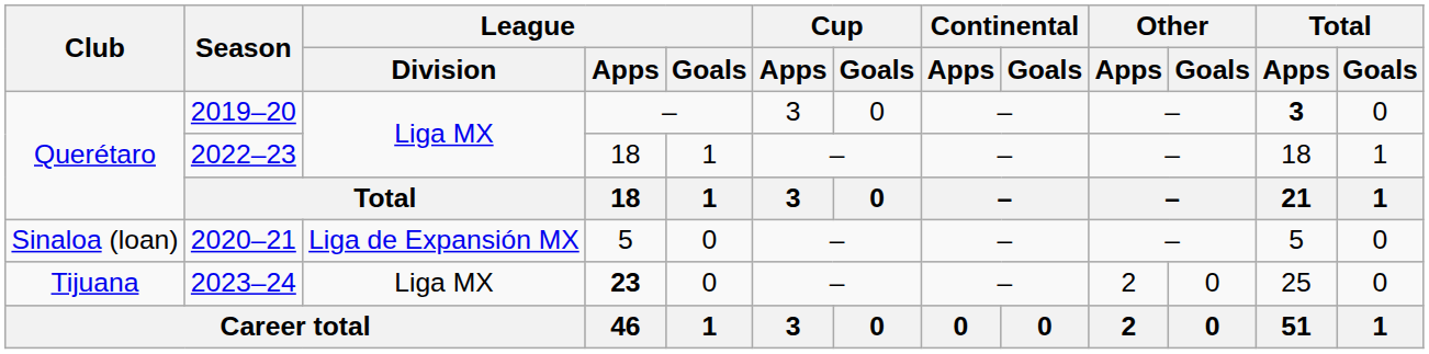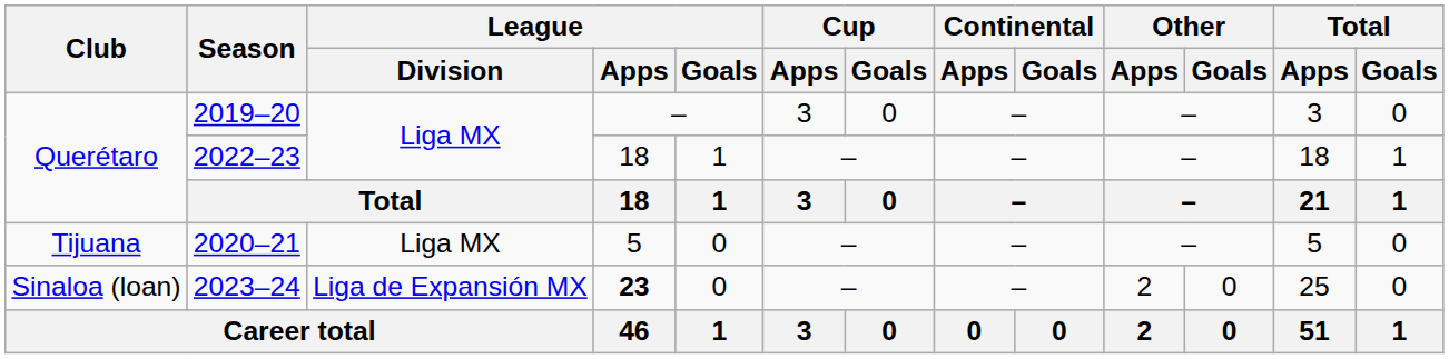 <table class="wikitable" style="text-align: center">
 <tr>
 <th rowspan="2">Club</th>
 <th rowspan="2">Season</th>
 <th colspan="3">League</th>
 <th colspan="2">Cup</th>
 <th colspan="2">Continental</th>
 <th colspan="2">Other</th>
 <th colspan="2">Total</th>
 </tr>
 <tr>
 <th>Division</th>
 <th>Apps</th>
 <th>Goals</th>
 <th>Apps</th>
 <th>Goals</th>
 <th>Apps</th>
 <th>Goals</th>
 <th>Apps</th>
 <th>Goals</th>
 <th>Apps</th>
 <th>Goals</th>
 </tr>
 <tr>
 <td rowspan="3"><a href='#'>Querétaro</a></td>
 <td><a href='#'>2019–20</a></td>
 <td rowspan="2"><a href='#'>Liga MX</a></td>
 <td colspan="2">–</td>
 <td>3</td>
 <td>0</td>
 <td colspan="2">–</td>
 <td colspan="2">–</td>
-<td><strong>3</strong></td>
+<td>3</td>
 <td>0</td>
 </tr>
 <tr>
 <td><a href='#'>2022–23</a></td>
 <td>18</td>
 <td>1</td>
 <td colspan="2">–</td>
 <td colspan="2">–</td>
 <td colspan="2">–</td>
 <td>18</td>
 <td>1</td>
 </tr>
 <tr>
 <th colspan="2">Total</th>
 <th>18</th>
 <th>1</th>
 <th>3</th>
 <th>0</th>
 <th colspan="2">–</th>
 <th colspan="2">–</th>
 <th>21</th>
 <th>1</th>
 </tr>
 <tr>
-<td><a href='#'>Sinaloa</a> (loan)</td>
+<td rowspan="1"><a href='#'>Tijuana</a></td>
 <td><a href='#'>2020–21</a></td>
-<td><a href='#'>Liga de Expansión MX</a></td>
+<td rowspan="1">Liga MX</td>
 <td>5</td>
 <td>0</td>
 <td colspan="2">–</td>
 <td colspan="2">–</td>
 <td colspan="2">–</td>
 <td>5</td>
 <td>0</td>
 </tr>
 <tr>
-<td rowspan="1"><a href='#'>Tijuana</a></td>
+<td><a href='#'>Sinaloa</a> (loan)</td>
 <td><a href='#'>2023–24</a></td>
-<td rowspan="1">Liga MX</td>
+<td><a href='#'>Liga de Expansión MX</a></td>
 <td><strong>23</strong></td>
 <td>0</td>
 <td colspan="2">–</td>
 <td colspan="2">–</td>
 <td>2</td>
 <td>0</td>
 <td>25</td>
 <td>0</td>
 </tr>
 <tr>
 <th colspan="3">Career total</th>
 <th>46</th>
 <th>1</th>
 <th>3</th>
 <th>0</th>
 <th>0</th>
 <th>0</th>
 <th>2</th>
 <th>0</th>
 <th>51</th>
 <th>1</th>
 </tr>
 </table>
